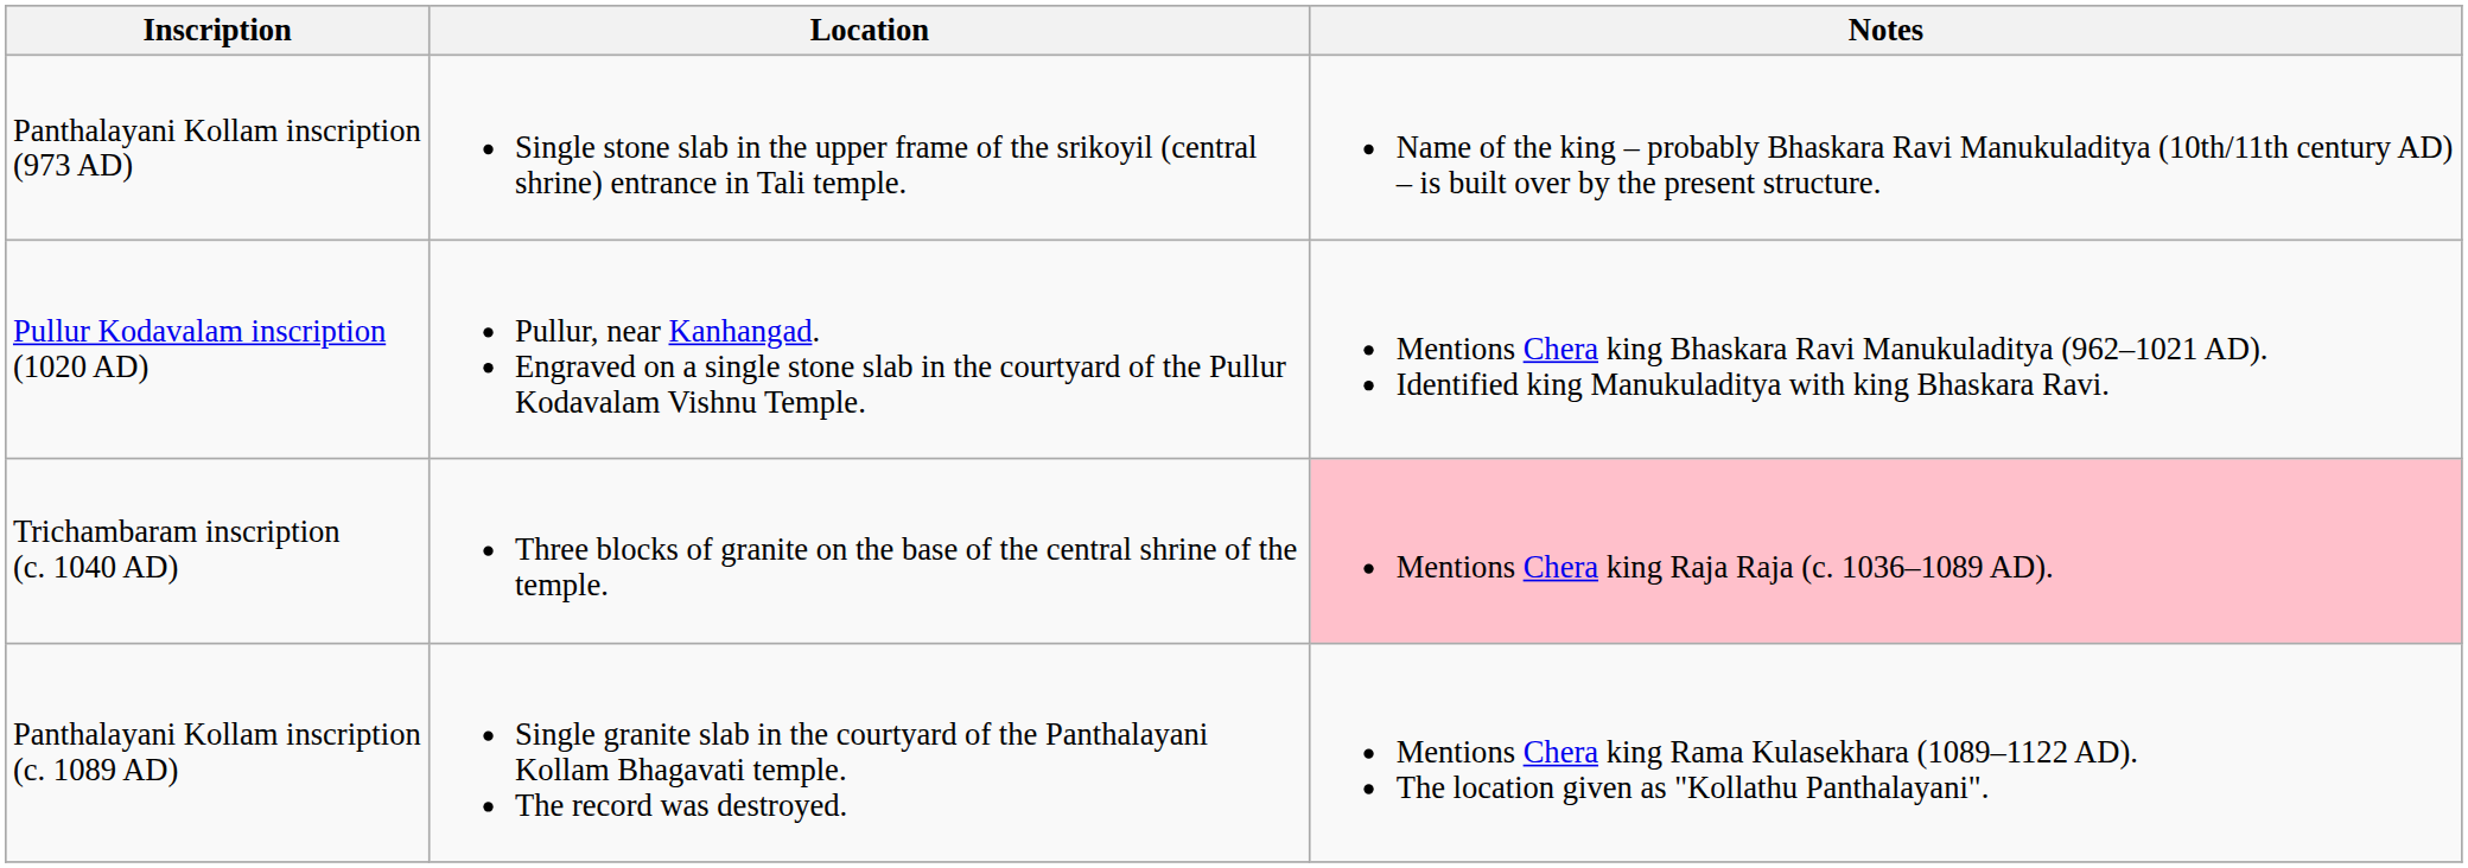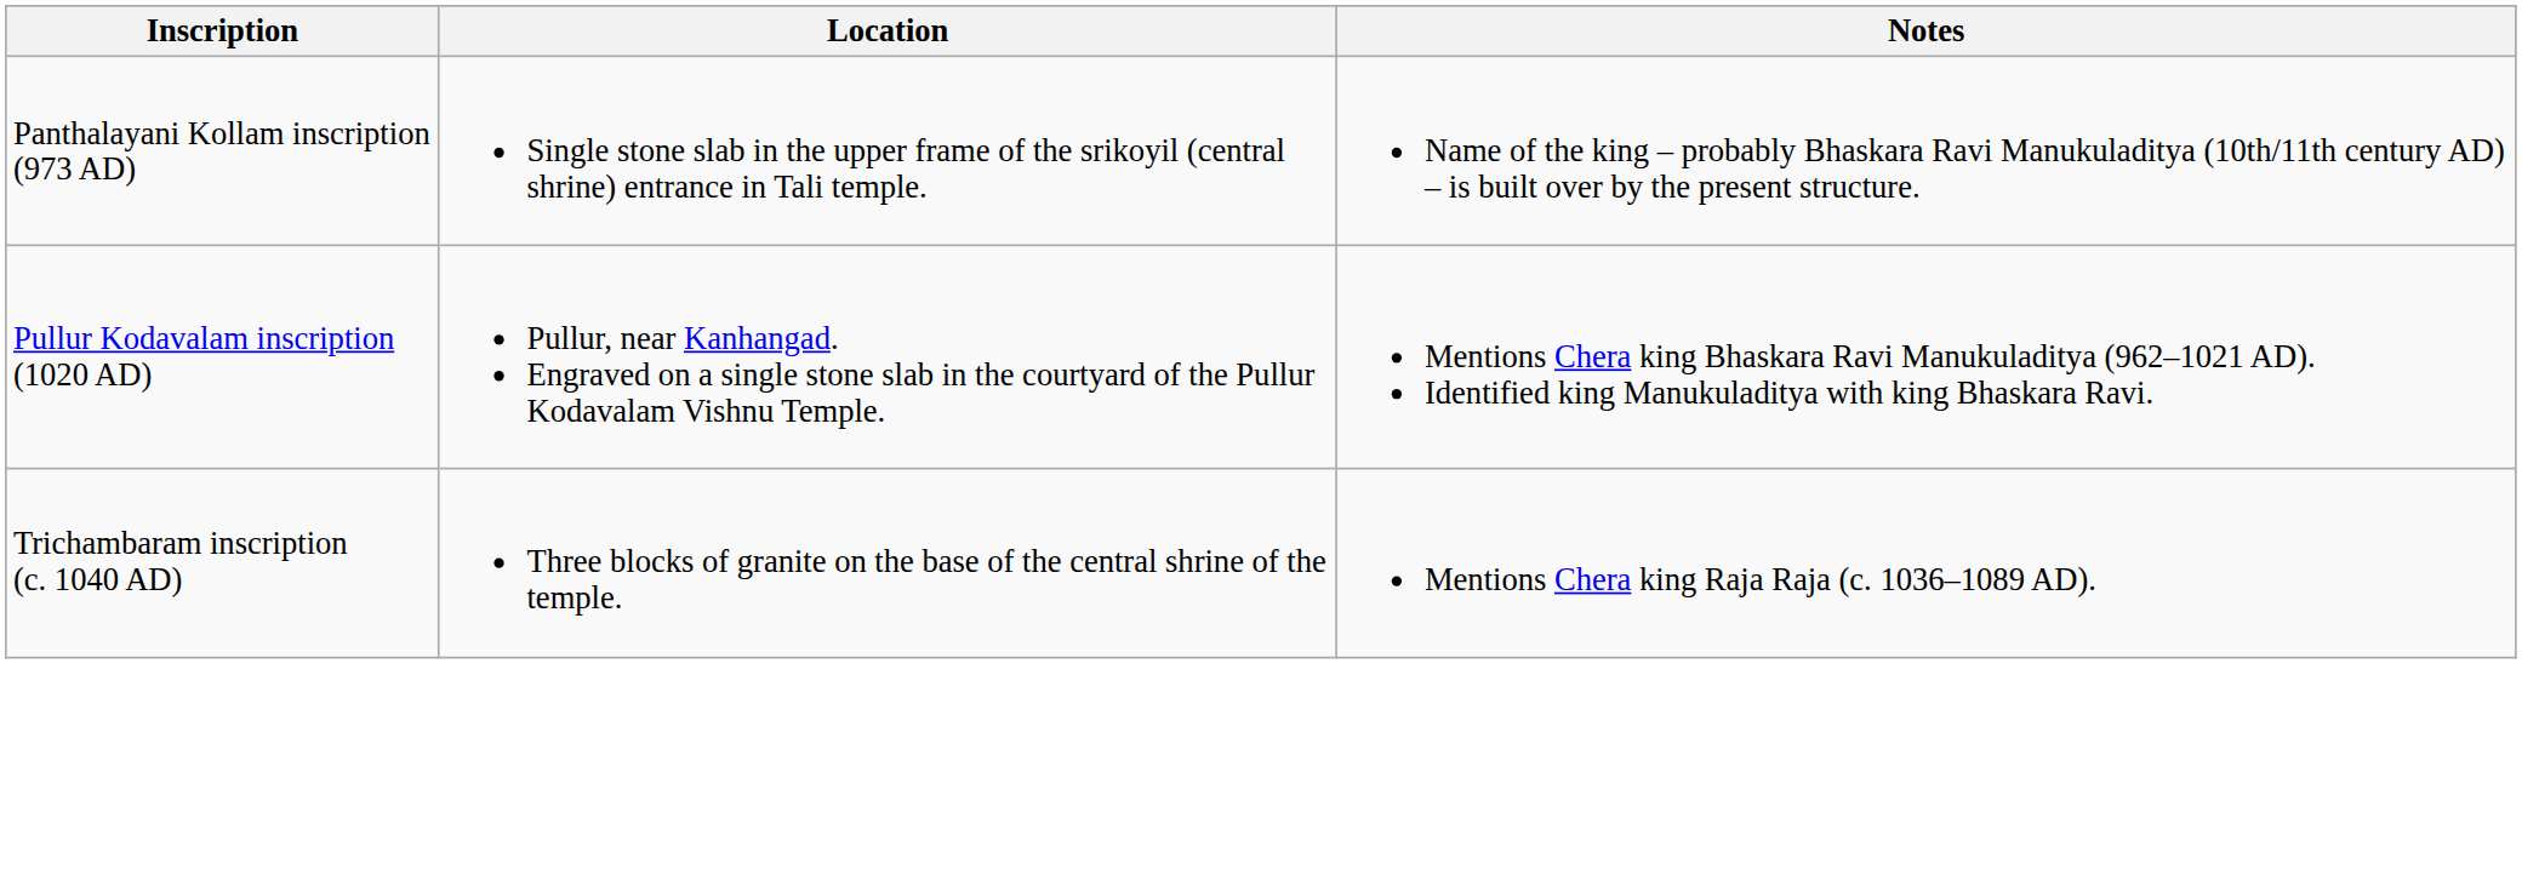 <table class="wikitable">
 <tr>
 <th>Inscription</th>
 <th>Location</th>
 <th>Notes</th>
 </tr>
 <tr>
 <td>Panthalayani Kollam inscription (973 AD)</td>
 <td><br><ul><li>Single stone slab in the upper frame of the srikoyil (central shrine) entrance in Tali temple.</li></ul></td>
 <td><br><ul><li>Name of the king – probably Bhaskara Ravi Manukuladitya (10th/11th century AD) – is built over by the present structure.</li></ul></td>
 </tr>
 <tr>
 <td><a href='#'>Pullur Kodavalam inscription</a> (1020 AD)</td>
 <td><br><ul><li>Pullur, near <a href='#'>Kanhangad</a>.</li><li>Engraved on a single stone slab in the courtyard of the Pullur Kodavalam Vishnu Temple.</li></ul></td>
 <td><br><ul><li>Mentions <a href='#'>Chera</a> king Bhaskara Ravi Manukuladitya (962–1021 AD).</li><li>Identified king Manukuladitya with king Bhaskara Ravi.</li></ul></td>
 </tr>
 <tr>
 <td>Trichambaram inscription<br>(c. 1040 AD)</td>
 <td><br><ul><li>Three blocks of granite on the base of the central shrine of the temple.</li></ul></td>
-<td style="background: pink;"><br><ul><li>Mentions <a href='#'>Chera</a> king Raja Raja (c. 1036–1089 AD).</li></ul></td>
-</tr>
-<tr>
-<td>Panthalayani Kollam inscription<br>(c. 1089 AD)</td>
-<td><br><ul><li>Single granite slab in the courtyard of the Panthalayani Kollam Bhagavati temple.</li><li>The record was destroyed.</li></ul></td>
-<td><br><ul><li>Mentions <a href='#'>Chera</a> king Rama Kulasekhara (1089–1122 AD).</li><li>The location given as "Kollathu Panthalayani".</li></ul></td>
+<td><br><ul><li>Mentions <a href='#'>Chera</a> king Raja Raja (c. 1036–1089 AD).</li></ul></td>
 </tr>
 </table>
